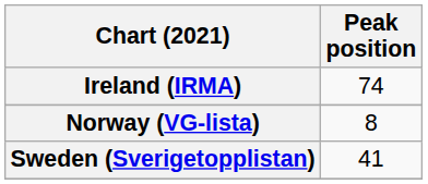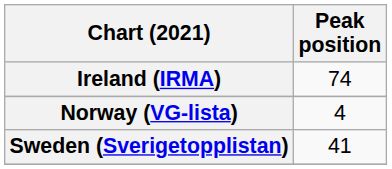 <table class="wikitable sortable plainrowheaders" style="text-align:center">
 <tr>
 <th scope="col">Chart (2021)</th>
 <th scope="col">Peak<br>position</th>
 </tr>
 <tr>
 <th scope="row">Ireland (<a href='#'>IRMA</a>)</th>
 <td>74</td>
 </tr>
 <tr>
 </tr>
 <tr>
 <th scope="row">Norway (<a href='#'>VG-lista</a>)</th>
-<td>8</td>
+<td>4</td>
 </tr>
 <tr>
 <th scope="row">Sweden (<a href='#'>Sverigetopplistan</a>)</th>
 <td>41</td>
 </tr>
 <tr>
 </tr>
 <tr>
 </tr>
 </table>
